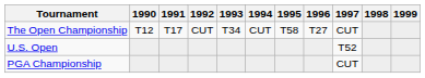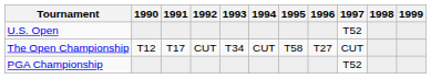 <table class="wikitable" style="font-size:95%;text-align:center;">
 <tr>
 <th>Tournament</th>
 <th>1990</th>
 <th>1991</th>
 <th>1992</th>
 <th>1993</th>
 <th>1994</th>
 <th>1995</th>
 <th>1996</th>
 <th>1997</th>
 <th>1998</th>
 <th>1999</th>
 </tr>
 <tr>
+<td align=left><a href='#'>U.S. Open</a></td>
+<td style="background:#eeeeee;"></td>
+<td style="background:#eeeeee;"></td>
+<td style="background:#eeeeee;"></td>
+<td style="background:#eeeeee;"></td>
+<td style="background:#eeeeee;"></td>
+<td style="background:#eeeeee;"></td>
+<td style="background:#eeeeee;"></td>
+<td>T52</td>
+<td style="background:#eeeeee;"></td>
+<td style="background:#eeeeee;"></td>
+</tr>
+<tr>
 <td align=left><a href='#'>The Open Championship</a></td>
 <td>T12</td>
 <td>T17</td>
 <td>CUT</td>
 <td>T34</td>
 <td>CUT</td>
 <td>T58</td>
 <td>T27</td>
 <td>CUT</td>
 <td style="background:#eeeeee;"></td>
 <td style="background:#eeeeee;"></td>
 </tr>
 <tr>
-<td align=left><a href='#'>U.S. Open</a></td>
+<td align=left><a href='#'>PGA Championship</a></td>
 <td style="background:#eeeeee;"></td>
 <td style="background:#eeeeee;"></td>
 <td style="background:#eeeeee;"></td>
 <td style="background:#eeeeee;"></td>
 <td style="background:#eeeeee;"></td>
 <td style="background:#eeeeee;"></td>
 <td style="background:#eeeeee;"></td>
 <td>T52</td>
 <td style="background:#eeeeee;"></td>
 <td style="background:#eeeeee;"></td>
 </tr>
-<tr>
-<td align=left><a href='#'>PGA Championship</a></td>
-<td style="background:#eeeeee;"></td>
-<td style="background:#eeeeee;"></td>
-<td style="background:#eeeeee;"></td>
-<td style="background:#eeeeee;"></td>
-<td style="background:#eeeeee;"></td>
-<td style="background:#eeeeee;"></td>
-<td style="background:#eeeeee;"></td>
-<td>CUT</td>
-<td style="background:#eeeeee;"></td>
-<td style="background:#eeeeee;"></td>
-</tr>
 </table>
